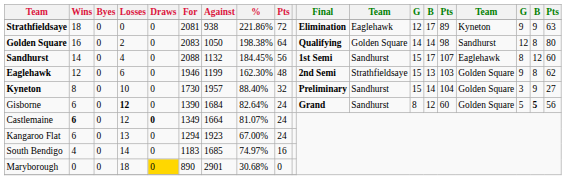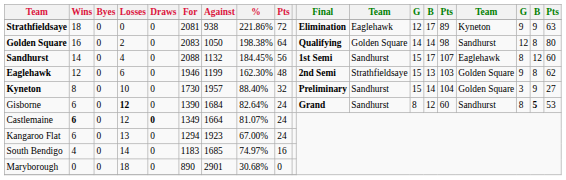 <table style="font-size: 85%; text-align: left;" class="wikitable">
 <tr>
 <th style="color:crimson">Team</th>
 <th style="color:crimson">Wins</th>
 <th style="color:crimson">Byes</th>
 <th style="color:crimson">Losses</th>
 <th style="color:crimson">Draws</th>
 <th style="color:crimson">For</th>
 <th style="color:crimson">Against</th>
 <th style="color:crimson">%</th>
 <th style="color:crimson">Pts</th>
 <th></th>
 <th style="color:green">Final</th>
 <th style="color:green">Team</th>
 <th style="color:green">G</th>
 <th style="color:green">B</th>
 <th style="color:green">Pts</th>
 <th style="color:green">Team</th>
 <th style="color:green">G</th>
 <th style="color:green">B</th>
 <th style="color:green">Pts</th>
 </tr>
 <tr>
 </tr>
 <tr>
 </tr>
 <tr>
 <td><strong>	Strathfieldsaye	</strong></td>
 <td>18</td>
 <td>0</td>
 <td>0</td>
 <td>0</td>
 <td>2081</td>
 <td>938</td>
 <td>221.86%</td>
 <td>72</td>
 <td></td>
 <td><strong>Elimination</strong></td>
 <td>Eaglehawk</td>
 <td>12</td>
 <td>17</td>
 <td>89</td>
 <td>Kyneton</td>
 <td>9</td>
 <td>9</td>
 <td>63</td>
 </tr>
 <tr>
 <td><strong>	Golden Square	</strong></td>
 <td>16</td>
 <td>0</td>
 <td>2</td>
 <td>0</td>
 <td>2083</td>
 <td>1050</td>
 <td>198.38%</td>
 <td>64</td>
 <td></td>
 <td><strong>Qualifying</strong></td>
 <td>Golden Square</td>
 <td>14</td>
 <td>14</td>
 <td>98</td>
 <td>Sandhurst</td>
 <td>12</td>
 <td>8</td>
 <td>80</td>
 </tr>
 <tr>
 <td><strong>	Sandhurst	</strong></td>
 <td>14</td>
 <td>0</td>
 <td>4</td>
 <td>0</td>
 <td>2088</td>
 <td>1132</td>
 <td>184.45%</td>
 <td>56</td>
 <td></td>
 <td><strong>1st Semi</strong></td>
 <td>Sandhurst</td>
 <td>15</td>
 <td>17</td>
 <td>107</td>
 <td>Eaglehawk</td>
 <td>8</td>
 <td>12</td>
 <td>60</td>
 </tr>
 <tr>
 <td><strong>	Eaglehawk	</strong></td>
 <td>12</td>
 <td>0</td>
 <td>6</td>
 <td>0</td>
 <td>1946</td>
 <td>1199</td>
 <td>162.30%</td>
 <td>48</td>
 <td></td>
 <td><strong>2nd Semi</strong></td>
 <td>Strathfieldsaye</td>
 <td>15</td>
 <td>13</td>
 <td>103</td>
 <td>Golden Square</td>
 <td>9</td>
 <td>8</td>
 <td>62</td>
 </tr>
 <tr ||>
 <td><strong>	Kyneton	</strong></td>
 <td>8</td>
 <td>0</td>
 <td>10</td>
 <td>0</td>
 <td>1730</td>
 <td>1957</td>
 <td>88.40%</td>
 <td>32</td>
 <td></td>
 <td><strong>Preliminary</strong></td>
 <td>Sandhurst</td>
 <td>15</td>
 <td>14</td>
 <td>104</td>
 <td>Golden Square</td>
 <td>3</td>
 <td>9</td>
 <td>27</td>
 </tr>
 <tr>
 <td>Gisborne</td>
 <td>6</td>
 <td>0</td>
 <td><strong>12</strong></td>
 <td>0</td>
 <td>1390</td>
 <td>1684</td>
 <td>82.64%</td>
 <td>24</td>
 <td></td>
 <td><strong>Grand</strong></td>
 <td>Sandhurst</td>
 <td>8</td>
 <td>12</td>
 <td>60</td>
-<td>Golden Square</td>
-<td>5</td>
+<td>Sandhurst</td>
+<td>8</td>
 <td><strong>5</strong></td>
-<td>56</td>
+<td>53</td>
 </tr>
 <tr>
 <td>Castlemaine</td>
 <td><strong>6</strong></td>
 <td>0</td>
 <td>12</td>
 <td><strong>0</strong></td>
 <td>1349</td>
 <td>1664</td>
 <td>81.07%</td>
 <td>24</td>
 <td></td>
 </tr>
 <tr>
 <td>Kangaroo Flat</td>
 <td>6</td>
 <td>0</td>
 <td>13</td>
 <td>0</td>
 <td>1294</td>
 <td>1923</td>
 <td>67.00%</td>
 <td>24</td>
 <td></td>
 </tr>
 <tr>
 <td>South Bendigo</td>
 <td>4</td>
 <td>0</td>
 <td>14</td>
 <td>0</td>
 <td>1183</td>
 <td>1685</td>
 <td>74.97%</td>
 <td>16</td>
 <td></td>
 </tr>
 <tr>
 <td>Maryborough</td>
 <td>0</td>
 <td>0</td>
 <td>18</td>
-<td style="background: gold;">0</td>
+<td>0</td>
 <td>890</td>
 <td>2901</td>
 <td>30.68%</td>
 <td>0</td>
 <td></td>
 </tr>
 <tr>
 </tr>
 </table>
